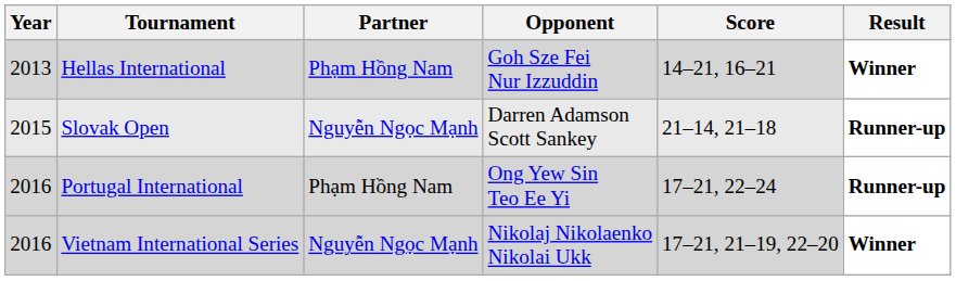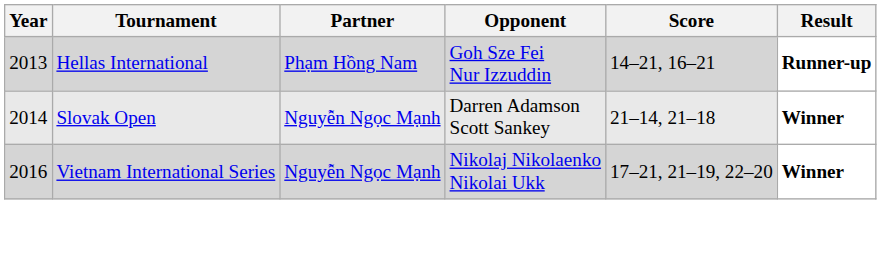 <table class="sortable wikitable" style="font-size: 90%;">
 <tr>
 <th>Year</th>
 <th>Tournament</th>
 <th>Partner</th>
 <th>Opponent</th>
 <th>Score</th>
 <th>Result</th>
 </tr>
 <tr style="background:#D5D5D5">
 <td align="center">2013</td>
 <td align="left"><a href='#'>Hellas International</a></td>
 <td align="left"> <a href='#'>Phạm Hồng Nam</a></td>
 <td align="left"> <a href='#'>Goh Sze Fei</a> <br>  <a href='#'>Nur Izzuddin</a></td>
 <td align="left">14–21, 16–21</td>
-<td style="text-align:left; background:white"> <strong>Winner</strong></td>
+<td style="text-align:left; background:white"> <strong>Runner-up</strong></td>
 </tr>
 <tr style="background:#E9E9E9">
-<td align="center">2015</td>
+<td align="center">2014</td>
 <td align="left"><a href='#'>Slovak Open</a></td>
 <td align="left"> <a href='#'>Nguyễn Ngọc Mạnh</a></td>
 <td align="left"> Darren Adamson <br>  Scott Sankey</td>
 <td align="left">21–14, 21–18</td>
-<td style="text-align:left; background:white"> <strong>Runner-up</strong></td>
-</tr>
-<tr style="background:#D5D5D5">
-<td align="center">2016</td>
-<td align="left"><a href='#'>Portugal International</a></td>
-<td align="left"> Phạm Hồng Nam</td>
-<td align="left"> <a href='#'>Ong Yew Sin</a> <br>  <a href='#'>Teo Ee Yi</a></td>
-<td align="left">17–21, 22–24</td>
-<td style="text-align:left; background:white"> <strong>Runner-up</strong></td>
+<td style="text-align:left; background:white"> <strong>Winner</strong></td>
 </tr>
 <tr style="background:#D5D5D5">
 <td align="center">2016</td>
 <td align="left"><a href='#'>Vietnam International Series</a></td>
 <td align="left"> <a href='#'>Nguyễn Ngọc Mạnh</a></td>
 <td align="left"> <a href='#'>Nikolaj Nikolaenko</a> <br>  <a href='#'>Nikolai Ukk</a></td>
 <td align="left">17–21, 21–19, 22–20</td>
 <td style="text-align:left; background:white"> <strong>Winner</strong></td>
 </tr>
 </table>
